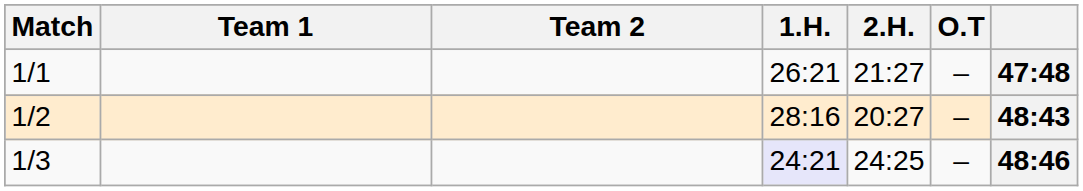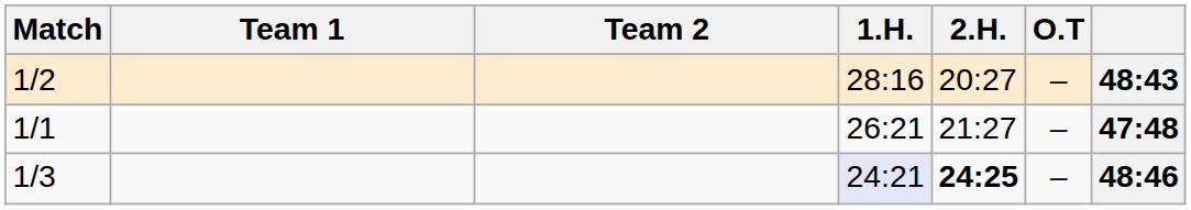 <table class="wikitable">
 <tr>
 <th>Match</th>
 <th align="left" width="180">Team 1</th>
 <th align="left" width="180">Team 2</th>
 <th>1.H.</th>
 <th>2.H.</th>
 <th>O.T</th>
 <th></th>
-</tr>
-<tr>
-<td>1/1</td>
-<td></td>
-<td></td>
-<td>26:21</td>
-<td>21:27</td>
-<td align="center">–</td>
-<th align="center">47:48</th>
 </tr>
 <tr bgcolor="#FFECCE">
 <td>1/2</td>
 <td></td>
 <td></td>
 <td>28:16</td>
 <td>20:27</td>
 <td align="center">–</td>
 <th align="center">48:43</th>
 </tr>
 <tr>
+<td>1/1</td>
+<td></td>
+<td></td>
+<td>26:21</td>
+<td>21:27</td>
+<td align="center">–</td>
+<th align="center">47:48</th>
+</tr>
+<tr>
 <td>1/3</td>
 <td></td>
 <td></td>
 <td style="background: lavender;">24:21</td>
-<td>24:25</td>
+<td><strong>24:25</strong></td>
 <td align="center">–</td>
 <th align="center">48:46</th>
 </tr>
 </table>
